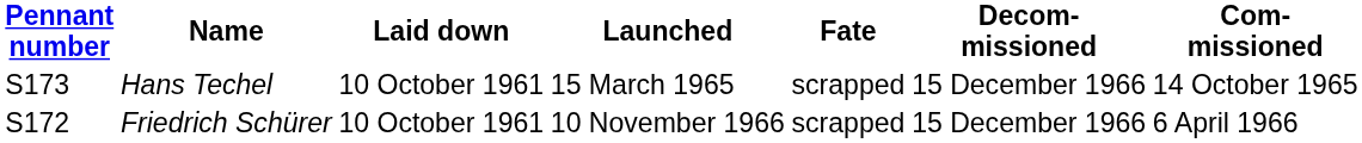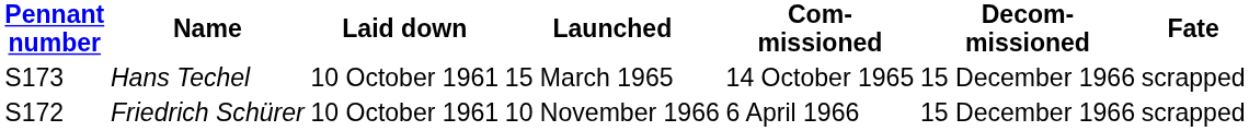 <table>
 <tr>
 <th><a href='#'>Pennant<br>number</a></th>
 <th>Name</th>
 <th>Laid down</th>
 <th>Launched</th>
+<th>Com-<br>missioned</th>
+<th>Decom-<br>missioned</th>
 <th>Fate</th>
-<th>Decom-<br>missioned</th>
-<th>Com-<br>missioned</th>
 </tr>
 <tr>
 <td>S173</td>
 <td><em>Hans Techel</em></td>
 <td>10 October 1961</td>
 <td>15 March 1965</td>
+<td>14 October 1965</td>
+<td>15 December 1966</td>
 <td>scrapped</td>
-<td>15 December 1966</td>
-<td>14 October 1965</td>
 </tr>
 <tr>
 <td>S172</td>
 <td><em>Friedrich Schürer</em></td>
 <td>10 October 1961</td>
 <td>10 November 1966</td>
+<td>6 April 1966</td>
+<td>15 December 1966</td>
 <td>scrapped</td>
-<td>15 December 1966</td>
-<td>6 April 1966</td>
 </tr>
 </table>
